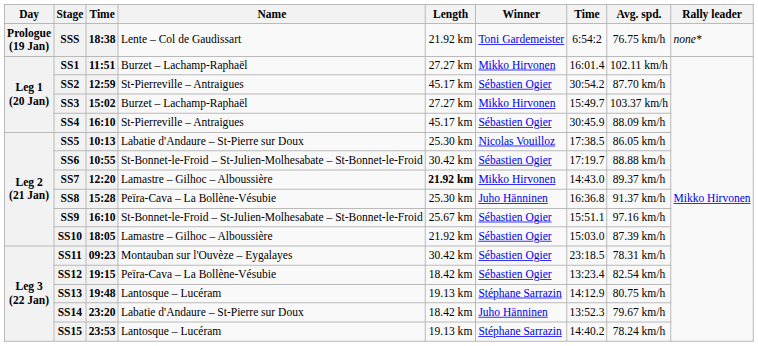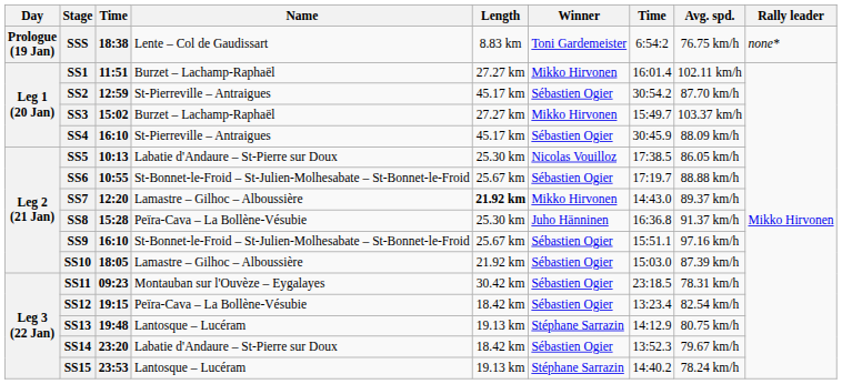 <table class="wikitable" style="text-align: center; font-size: 90%; max-width: 950px;">
 <tr>
 <th>Day</th>
 <th>Stage</th>
 <th>Time</th>
 <th>Name</th>
 <th>Length</th>
 <th>Winner</th>
 <th>Time</th>
 <th>Avg. spd.</th>
 <th>Rally leader</th>
 </tr>
 <tr>
 <th>Prologue<br>(19 Jan)</th>
 <th>SSS</th>
 <th>18:38</th>
 <td align=left>Lente – Col de Gaudissart</td>
-<td>21.92 km</td>
+<td>8.83 km</td>
 <td align=left> <a href='#'>Toni Gardemeister</a></td>
 <td>6:54:2</td>
 <td>76.75 km/h</td>
 <td align=left><em>none*</em></td>
 </tr>
 <tr>
 <th rowspan="4">Leg 1<br>(20 Jan)</th>
 <th>SS1</th>
 <th>11:51</th>
 <td align=left>Burzet – Lachamp-Raphaël</td>
 <td>27.27 km</td>
 <td align=left> <a href='#'>Mikko Hirvonen</a></td>
 <td>16:01.4</td>
 <td>102.11 km/h</td>
 <td align=left rowspan=15> <a href='#'>Mikko Hirvonen</a></td>
 </tr>
 <tr>
 <th>SS2</th>
 <th>12:59</th>
 <td align=left>St-Pierreville – Antraigues</td>
 <td>45.17 km</td>
 <td align=left> <a href='#'>Sébastien Ogier</a></td>
 <td>30:54.2</td>
 <td>87.70 km/h</td>
 </tr>
 <tr>
 <th>SS3</th>
 <th>15:02</th>
 <td align=left>Burzet – Lachamp-Raphaël</td>
 <td>27.27 km</td>
 <td align=left> <a href='#'>Mikko Hirvonen</a></td>
 <td>15:49.7</td>
 <td>103.37 km/h</td>
 </tr>
 <tr>
 <th>SS4</th>
 <th>16:10</th>
 <td align=left>St-Pierreville – Antraigues</td>
 <td>45.17 km</td>
 <td align=left> <a href='#'>Sébastien Ogier</a></td>
 <td>30:45.9</td>
 <td>88.09 km/h</td>
 </tr>
 <tr>
 <th rowspan=6>Leg 2<br>(21 Jan)</th>
 <th>SS5</th>
 <th>10:13</th>
 <td align=left>Labatie d'Andaure – St-Pierre sur Doux</td>
 <td>25.30 km</td>
 <td align=left> <a href='#'>Nicolas Vouilloz</a></td>
 <td>17:38.5</td>
 <td>86.05 km/h</td>
 </tr>
 <tr>
 <th>SS6</th>
 <th>10:55</th>
 <td align=left>St-Bonnet-le-Froid – St-Julien-Molhesabate – St-Bonnet-le-Froid</td>
-<td>30.42 km</td>
+<td>25.67 km</td>
 <td align=left> <a href='#'>Sébastien Ogier</a></td>
 <td>17:19.7</td>
 <td>88.88 km/h</td>
 </tr>
 <tr>
 <th>SS7</th>
 <th>12:20</th>
 <td align=left>Lamastre – Gilhoc – Alboussière</td>
 <td><strong>21.92 km</strong></td>
 <td align=left> <a href='#'>Mikko Hirvonen</a></td>
 <td>14:43.0</td>
 <td>89.37 km/h</td>
 </tr>
 <tr>
 <th>SS8</th>
 <th>15:28</th>
 <td align=left>Peïra-Cava – La Bollène-Vésubie</td>
 <td>25.30 km</td>
 <td align=left> <a href='#'>Juho Hänninen</a></td>
 <td>16:36.8</td>
 <td>91.37 km/h</td>
 </tr>
 <tr>
 <th>SS9</th>
 <th>16:10</th>
 <td align=left>St-Bonnet-le-Froid – St-Julien-Molhesabate – St-Bonnet-le-Froid</td>
 <td>25.67 km</td>
 <td align=left> <a href='#'>Sébastien Ogier</a></td>
 <td>15:51.1</td>
 <td>97.16 km/h</td>
 </tr>
 <tr>
 <th>SS10</th>
 <th>18:05</th>
 <td align=left>Lamastre – Gilhoc – Alboussière</td>
 <td>21.92 km</td>
 <td align=left> <a href='#'>Sébastien Ogier</a></td>
 <td>15:03.0</td>
 <td>87.39 km/h</td>
 </tr>
 <tr>
 <th rowspan="5">Leg 3<br>(22 Jan)</th>
 <th>SS11</th>
 <th>09:23</th>
 <td align=left>Montauban sur l'Ouvèze – Eygalayes</td>
 <td>30.42 km</td>
 <td align=left> <a href='#'>Sébastien Ogier</a></td>
 <td>23:18.5</td>
 <td>78.31 km/h</td>
 </tr>
 <tr>
 <th>SS12</th>
 <th>19:15</th>
 <td align=left>Peïra-Cava – La Bollène-Vésubie</td>
 <td>18.42 km</td>
 <td align=left> <a href='#'>Sébastien Ogier</a></td>
 <td>13:23.4</td>
 <td>82.54 km/h</td>
 </tr>
 <tr>
 <th>SS13</th>
 <th>19:48</th>
 <td align=left>Lantosque – Lucéram</td>
 <td>19.13 km</td>
 <td align=left> <a href='#'>Stéphane Sarrazin</a></td>
 <td>14:12.9</td>
 <td>80.75 km/h</td>
 </tr>
 <tr>
 <th>SS14</th>
 <th>23:20</th>
 <td align=left>Labatie d'Andaure – St-Pierre sur Doux</td>
 <td>18.42 km</td>
-<td align=left> <a href='#'>Juho Hänninen</a></td>
+<td align=left> <a href='#'>Sébastien Ogier</a></td>
 <td>13:52.3</td>
 <td>79.67 km/h</td>
 </tr>
 <tr>
 <th>SS15</th>
 <th>23:53</th>
 <td align=left>Lantosque – Lucéram</td>
 <td>19.13 km</td>
 <td align=left> <a href='#'>Stéphane Sarrazin</a></td>
 <td>14:40.2</td>
 <td>78.24 km/h</td>
 </tr>
 </table>
